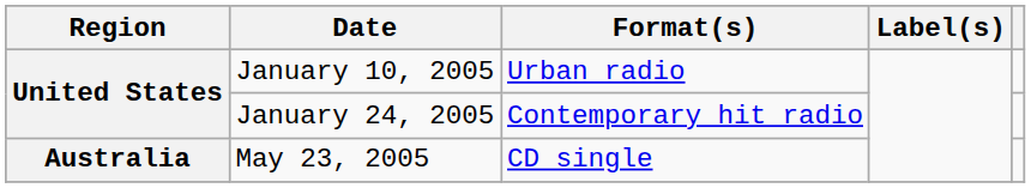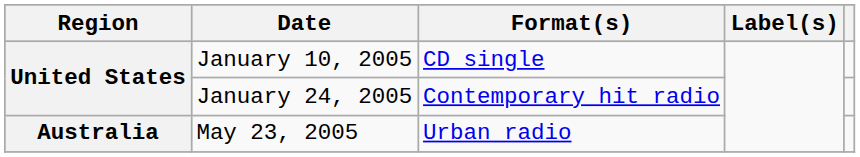 <table class="wikitable plainrowheaders">
 <tr>
 <th scope="col">Region</th>
 <th scope="col">Date</th>
 <th scope="col">Format(s)</th>
 <th scope="col">Label(s)</th>
 <th scope="col"></th>
 </tr>
 <tr>
 <th scope="row" rowspan="2">United States</th>
 <td>January 10, 2005</td>
-<td><a href='#'>Urban radio</a></td>
+<td><a href='#'>CD single</a></td>
 <td rowspan="3"></td>
 <td></td>
 </tr>
 <tr>
 <td>January 24, 2005</td>
 <td><a href='#'>Contemporary hit radio</a></td>
 <td></td>
 </tr>
 <tr>
 <th scope="row">Australia</th>
 <td>May 23, 2005</td>
-<td><a href='#'>CD single</a></td>
+<td><a href='#'>Urban radio</a></td>
 <td></td>
 </tr>
 </table>
